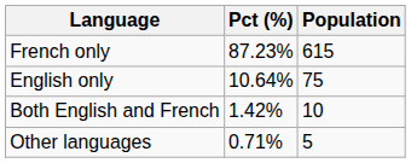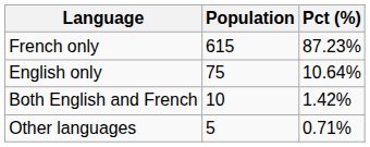 <table class="wikitable">
 <tr>
 <th>Language</th>
+<th>Population</th>
 <th>Pct (%)</th>
-<th>Population</th>
 </tr>
 <tr>
 <td>French only</td>
+<td>615</td>
 <td>87.23%</td>
-<td>615</td>
 </tr>
 <tr>
 <td>English only</td>
+<td>75</td>
 <td>10.64%</td>
-<td>75</td>
 </tr>
 <tr>
 <td>Both English and French</td>
+<td>10</td>
 <td>1.42%</td>
-<td>10</td>
 </tr>
 <tr>
 <td>Other languages</td>
+<td>5</td>
 <td>0.71%</td>
-<td>5</td>
 </tr>
 </table>
